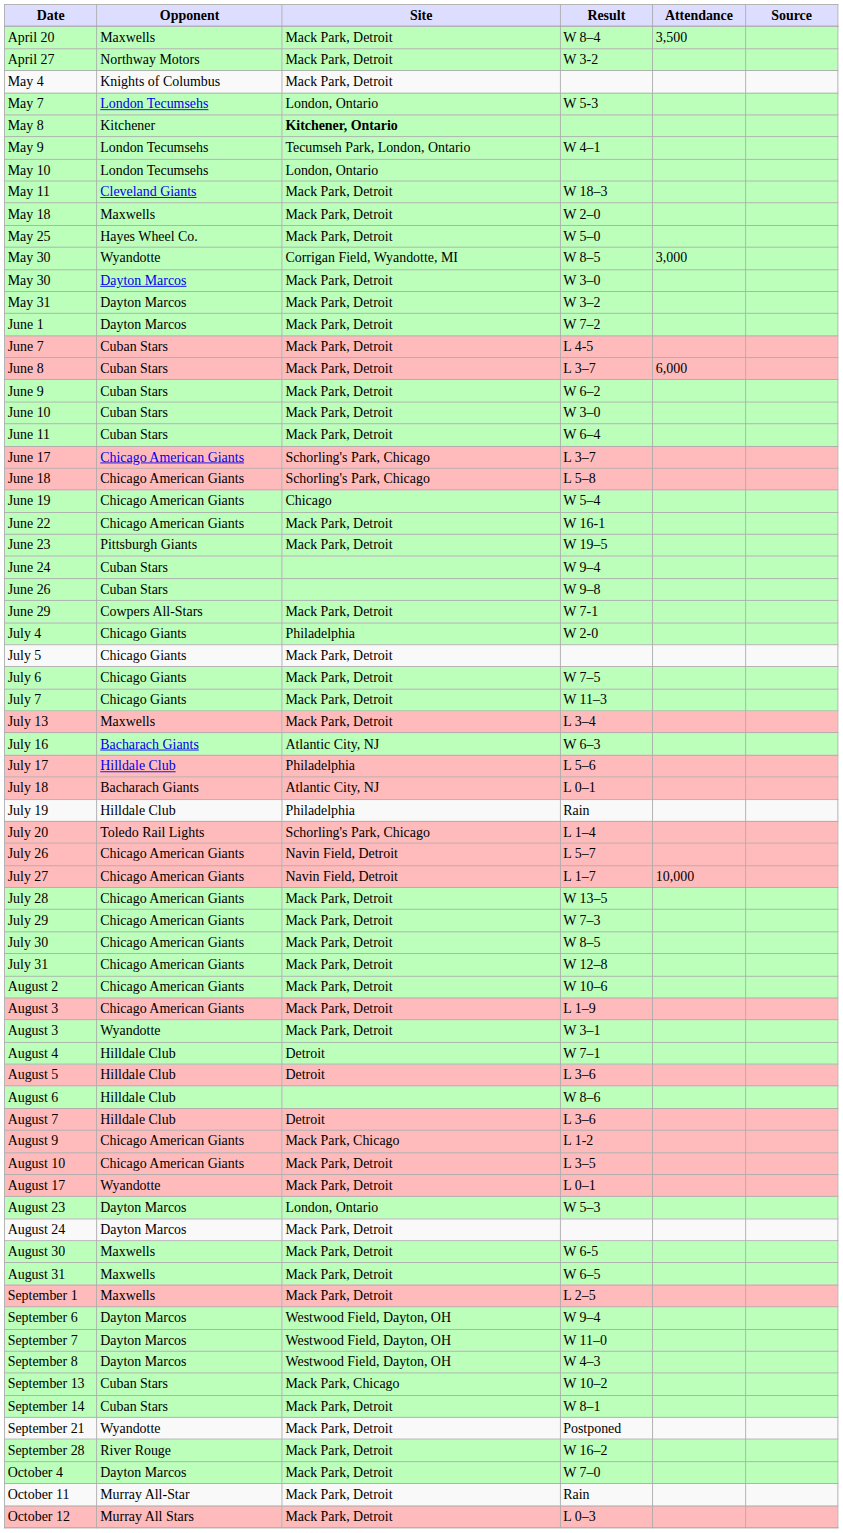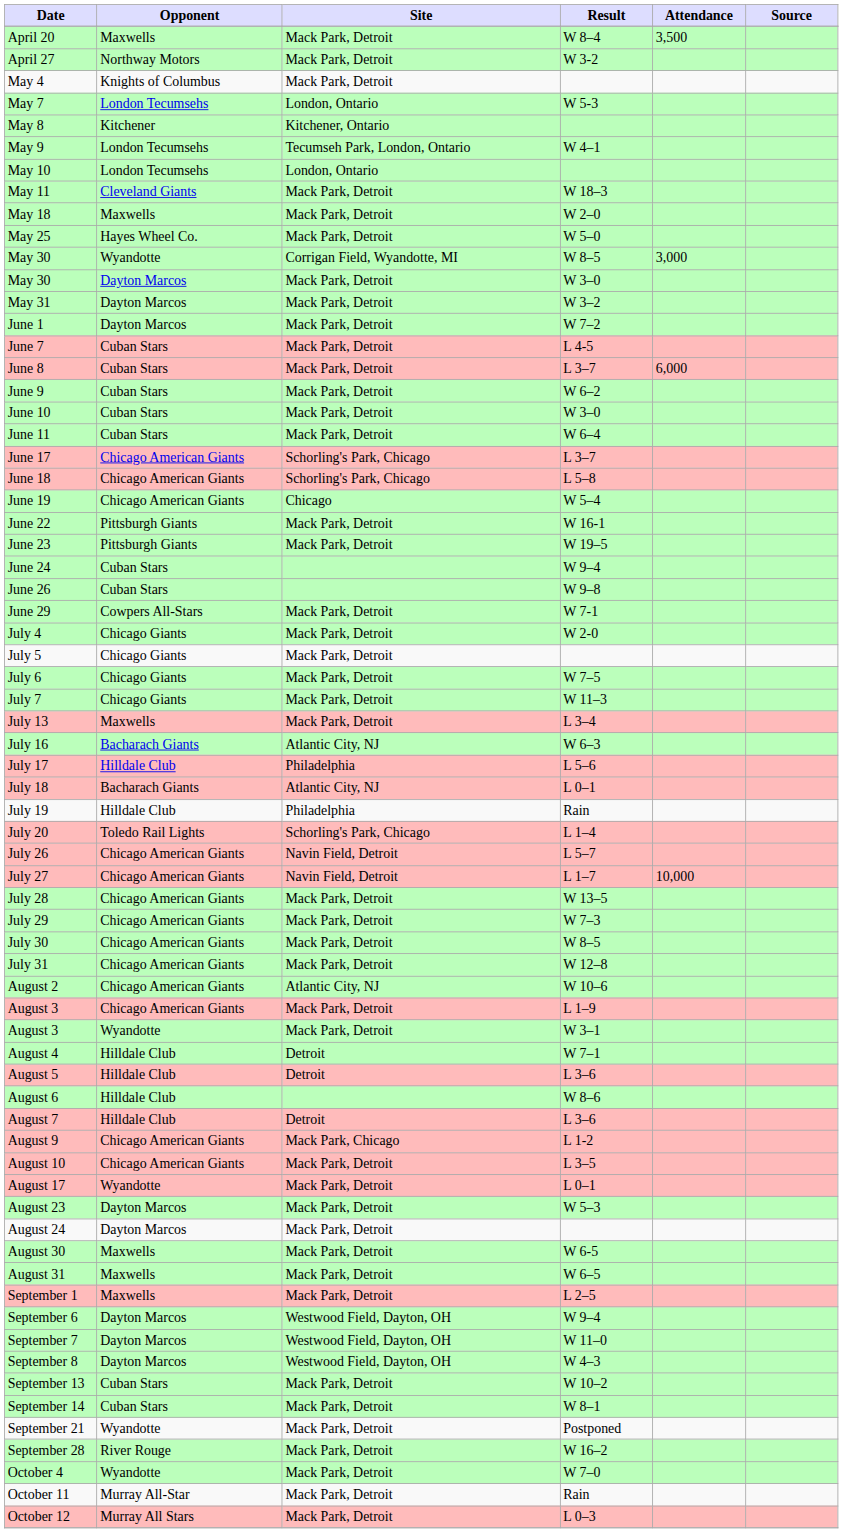 <table class="wikitable sortable">
 <tr>
 <th style="background:#ddf; width:10%;">Date</th>
 <th style="background:#ddf; width:20%;">Opponent</th>
 <th style="background:#ddf; width:30%;">Site</th>
 <th style="background:#ddf; width:10%;">Result</th>
 <th style="background:#ddf; width:10%;">Attendance</th>
 <th style="background:#ddf; width:10%;">Source</th>
 </tr>
 <tr style="text-align:center;">
 </tr>
 <tr bgcolor="bbffbb">
 <td>April 20</td>
 <td>Maxwells</td>
 <td>Mack Park, Detroit</td>
 <td>W 8–4</td>
 <td>3,500</td>
 <td></td>
 </tr>
 <tr bgcolor="bbffbb">
 <td>April 27</td>
 <td>Northway Motors</td>
 <td>Mack Park, Detroit</td>
 <td>W 3-2</td>
 <td></td>
 <td></td>
 </tr>
 <tr>
 <td>May 4</td>
 <td>Knights of Columbus</td>
 <td>Mack Park, Detroit</td>
 <td></td>
 <td></td>
 <td></td>
 </tr>
 <tr bgcolor="bbffbb">
 <td>May 7</td>
 <td><a href='#'>London Tecumsehs</a></td>
 <td>London, Ontario</td>
 <td>W 5-3</td>
 <td></td>
 <td></td>
 </tr>
 <tr bgcolor="bbffbb">
 <td>May 8</td>
 <td>Kitchener</td>
-<td><strong>Kitchener, Ontario</strong></td>
+<td>Kitchener, Ontario</td>
 <td></td>
 <td></td>
 <td></td>
 </tr>
 <tr bgcolor="bbffbb">
 <td>May 9</td>
 <td>London Tecumsehs</td>
 <td>Tecumseh Park, London, Ontario</td>
 <td>W 4–1</td>
 <td></td>
 <td></td>
 </tr>
 <tr bgcolor="bbffbb">
 <td>May 10</td>
 <td>London Tecumsehs</td>
 <td>London, Ontario</td>
 <td></td>
 <td></td>
 <td></td>
 </tr>
 <tr bgcolor="bbffbb">
 <td>May 11</td>
 <td><a href='#'>Cleveland Giants</a></td>
 <td>Mack Park, Detroit</td>
 <td>W 18–3</td>
 <td></td>
 <td></td>
 </tr>
 <tr bgcolor="bbffbb">
 <td>May 18</td>
 <td>Maxwells</td>
 <td>Mack Park, Detroit</td>
 <td>W 2–0</td>
 <td></td>
 <td></td>
 </tr>
 <tr bgcolor="bbffbb">
 <td>May 25</td>
 <td>Hayes Wheel Co.</td>
 <td>Mack Park, Detroit</td>
 <td>W 5–0</td>
 <td></td>
 <td></td>
 </tr>
 <tr bgcolor="bbffbb">
 <td>May 30</td>
 <td>Wyandotte</td>
 <td>Corrigan Field, Wyandotte, MI</td>
 <td>W 8–5</td>
 <td>3,000</td>
 <td></td>
 </tr>
 <tr bgcolor="bbffbb">
 <td>May 30</td>
 <td><a href='#'>Dayton Marcos</a></td>
 <td>Mack Park, Detroit</td>
 <td>W 3–0</td>
 <td></td>
 <td></td>
 </tr>
 <tr bgcolor="bbffbb">
 <td>May 31</td>
 <td>Dayton Marcos</td>
 <td>Mack Park, Detroit</td>
 <td>W 3–2</td>
 <td></td>
 <td></td>
 </tr>
 <tr bgcolor="bbffbb">
 <td>June 1</td>
 <td>Dayton Marcos</td>
 <td>Mack Park, Detroit</td>
 <td>W 7–2</td>
 <td></td>
 <td></td>
 </tr>
 <tr bgcolor="ffbbbb">
 <td>June 7</td>
 <td>Cuban Stars</td>
 <td>Mack Park, Detroit</td>
 <td>L 4-5</td>
 <td></td>
 <td></td>
 </tr>
 <tr bgcolor="ffbbbb">
 <td>June 8</td>
 <td>Cuban Stars</td>
 <td>Mack Park, Detroit</td>
 <td>L 3–7</td>
 <td>6,000</td>
 <td></td>
 </tr>
 <tr bgcolor="bbffbb">
 <td>June 9</td>
 <td>Cuban Stars</td>
 <td>Mack Park, Detroit</td>
 <td>W 6–2</td>
 <td></td>
 <td></td>
 </tr>
 <tr bgcolor="bbffbb">
 <td>June 10</td>
 <td>Cuban Stars</td>
 <td>Mack Park, Detroit</td>
 <td>W 3–0</td>
 <td></td>
 <td></td>
 </tr>
 <tr bgcolor="bbffbb">
 <td>June 11</td>
 <td>Cuban Stars</td>
 <td>Mack Park, Detroit</td>
 <td>W 6–4</td>
 <td></td>
 <td></td>
 </tr>
 <tr bgcolor="ffbbbb">
 <td>June 17</td>
 <td><a href='#'>Chicago American Giants</a></td>
 <td>Schorling's Park, Chicago</td>
 <td>L 3–7</td>
 <td></td>
 <td></td>
 </tr>
 <tr bgcolor="ffbbbb">
 <td>June 18</td>
 <td>Chicago American Giants</td>
 <td>Schorling's Park, Chicago</td>
 <td>L 5–8</td>
 <td></td>
 <td></td>
 </tr>
 <tr bgcolor="bbffbb">
 <td>June 19</td>
 <td>Chicago American Giants</td>
 <td>Chicago</td>
 <td>W 5–4</td>
 <td></td>
 <td></td>
 </tr>
 <tr bgcolor="bbffbb">
 <td>June 22</td>
-<td>Chicago American Giants</td>
+<td>Pittsburgh Giants</td>
 <td>Mack Park, Detroit</td>
 <td>W 16-1</td>
 <td></td>
 <td></td>
 </tr>
 <tr bgcolor="bbffbb">
 <td>June 23</td>
 <td>Pittsburgh Giants</td>
 <td>Mack Park, Detroit</td>
 <td>W 19–5</td>
 <td></td>
 <td></td>
 </tr>
 <tr bgcolor="bbffbb">
 <td>June 24</td>
 <td>Cuban Stars</td>
 <td></td>
 <td>W 9–4</td>
 <td></td>
 <td></td>
 </tr>
 <tr bgcolor="bbffbb">
 <td>June 26</td>
 <td>Cuban Stars</td>
 <td></td>
 <td>W 9–8</td>
 <td></td>
 <td></td>
 </tr>
 <tr bgcolor="bbffbb">
 <td>June 29</td>
 <td>Cowpers All-Stars</td>
 <td>Mack Park, Detroit</td>
 <td>W 7-1</td>
 <td></td>
 <td></td>
 </tr>
 <tr bgcolor="bbffbb">
 <td>July 4</td>
 <td>Chicago Giants</td>
-<td>Philadelphia</td>
+<td>Mack Park, Detroit</td>
 <td>W 2-0</td>
 <td></td>
 <td></td>
 </tr>
 <tr>
 <td>July 5</td>
 <td>Chicago Giants</td>
 <td>Mack Park, Detroit</td>
 <td></td>
 <td></td>
 <td></td>
 </tr>
 <tr bgcolor="bbffbb">
 <td>July 6</td>
 <td>Chicago Giants</td>
 <td>Mack Park, Detroit</td>
 <td>W 7–5</td>
 <td></td>
 <td></td>
 </tr>
 <tr bgcolor="bbffbb">
 <td>July 7</td>
 <td>Chicago Giants</td>
 <td>Mack Park, Detroit</td>
 <td>W 11–3</td>
 <td></td>
 <td></td>
 </tr>
 <tr bgcolor="ffbbbb">
 <td>July 13</td>
 <td>Maxwells</td>
 <td>Mack Park, Detroit</td>
 <td>L 3–4</td>
 <td></td>
 <td></td>
 </tr>
 <tr bgcolor="bbffbb">
 <td>July 16</td>
 <td><a href='#'>Bacharach Giants</a></td>
 <td>Atlantic City, NJ</td>
 <td>W 6–3</td>
 <td></td>
 <td></td>
 </tr>
 <tr bgcolor="ffbbbb">
 <td>July 17</td>
 <td><a href='#'>Hilldale Club</a></td>
 <td>Philadelphia</td>
 <td>L 5–6</td>
 <td></td>
 <td></td>
 </tr>
 <tr bgcolor="ffbbbb">
 <td>July 18</td>
 <td>Bacharach Giants</td>
 <td>Atlantic City, NJ</td>
 <td>L 0–1</td>
 <td></td>
 <td></td>
 </tr>
 <tr>
 <td>July 19</td>
 <td>Hilldale Club</td>
 <td>Philadelphia</td>
 <td>Rain</td>
 <td></td>
 <td></td>
 </tr>
 <tr bgcolor="ffbbbb">
 <td>July 20</td>
 <td>Toledo Rail Lights</td>
 <td>Schorling's Park, Chicago</td>
 <td>L 1–4</td>
 <td></td>
 <td></td>
 </tr>
 <tr bgcolor="ffbbbb">
 <td>July 26</td>
 <td>Chicago American Giants</td>
 <td>Navin Field, Detroit</td>
 <td>L 5–7</td>
 <td></td>
 <td></td>
 </tr>
 <tr bgcolor="ffbbbb">
 <td>July 27</td>
 <td>Chicago American Giants</td>
 <td>Navin Field, Detroit</td>
 <td>L 1–7</td>
 <td>10,000</td>
 <td></td>
 </tr>
 <tr bgcolor="bbffbb">
 <td>July 28</td>
 <td>Chicago American Giants</td>
 <td>Mack Park, Detroit</td>
 <td>W 13–5</td>
 <td></td>
 <td></td>
 </tr>
 <tr bgcolor="bbffbb">
 <td>July 29</td>
 <td>Chicago American Giants</td>
 <td>Mack Park, Detroit</td>
 <td>W 7–3</td>
 <td></td>
 <td></td>
 </tr>
 <tr bgcolor="bbffbb">
 <td>July 30</td>
 <td>Chicago American Giants</td>
 <td>Mack Park, Detroit</td>
 <td>W 8–5</td>
 <td></td>
 <td></td>
 </tr>
 <tr bgcolor="bbffbb">
 <td>July 31</td>
 <td>Chicago American Giants</td>
 <td>Mack Park, Detroit</td>
 <td>W 12–8</td>
 <td></td>
 <td></td>
 </tr>
 <tr bgcolor="bbffbb">
 <td>August 2</td>
 <td>Chicago American Giants</td>
-<td>Mack Park, Detroit</td>
+<td>Atlantic City, NJ</td>
 <td>W 10–6</td>
 <td></td>
 <td></td>
 </tr>
 <tr bgcolor="ffbbbb">
 <td>August 3</td>
 <td>Chicago American Giants</td>
 <td>Mack Park, Detroit</td>
 <td>L 1–9</td>
 <td></td>
 <td></td>
 </tr>
 <tr bgcolor="bbffbb">
 <td>August 3</td>
 <td>Wyandotte</td>
 <td>Mack Park, Detroit</td>
 <td>W 3–1</td>
 <td></td>
 <td></td>
 </tr>
 <tr bgcolor="bbffbb">
 <td>August 4</td>
 <td>Hilldale Club</td>
 <td>Detroit</td>
 <td>W 7–1</td>
 <td></td>
 <td></td>
 </tr>
 <tr bgcolor="ffbbbb">
 <td>August 5</td>
 <td>Hilldale Club</td>
 <td>Detroit</td>
 <td>L 3–6</td>
 <td></td>
 <td></td>
 </tr>
 <tr bgcolor="bbffbb">
 <td>August 6</td>
 <td>Hilldale Club</td>
 <td></td>
 <td>W 8–6</td>
 <td></td>
 <td></td>
 </tr>
 <tr bgcolor="ffbbbb">
 <td>August 7</td>
 <td>Hilldale Club</td>
 <td>Detroit</td>
 <td>L 3–6</td>
 <td></td>
 <td></td>
 </tr>
 <tr bgcolor="ffbbbb">
 <td>August 9</td>
 <td>Chicago American Giants</td>
 <td>Mack Park, Chicago</td>
 <td>L 1-2</td>
 <td></td>
 <td></td>
 </tr>
 <tr bgcolor="ffbbbb">
 <td>August 10</td>
 <td>Chicago American Giants</td>
 <td>Mack Park, Detroit</td>
 <td>L 3–5</td>
 <td></td>
 <td></td>
 </tr>
 <tr bgcolor="ffbbbb">
 <td>August 17</td>
 <td>Wyandotte</td>
 <td>Mack Park, Detroit</td>
 <td>L 0–1</td>
 <td></td>
 <td></td>
 </tr>
 <tr bgcolor="bbffbb">
 <td>August 23</td>
 <td>Dayton Marcos</td>
-<td>London, Ontario</td>
+<td>Mack Park, Detroit</td>
 <td>W 5–3</td>
 <td></td>
 <td></td>
 </tr>
 <tr>
 <td>August 24</td>
 <td>Dayton Marcos</td>
 <td>Mack Park, Detroit</td>
 <td></td>
 <td></td>
 <td></td>
 </tr>
 <tr bgcolor="bbffbb">
 <td>August 30</td>
 <td>Maxwells</td>
 <td>Mack Park, Detroit</td>
 <td>W 6-5</td>
 <td></td>
 <td></td>
 </tr>
 <tr bgcolor="bbffbb">
 <td>August 31</td>
 <td>Maxwells</td>
 <td>Mack Park, Detroit</td>
 <td>W 6–5</td>
 <td></td>
 <td></td>
 </tr>
 <tr bgcolor="ffbbbb">
 <td>September 1</td>
 <td>Maxwells</td>
 <td>Mack Park, Detroit</td>
 <td>L 2–5</td>
 <td></td>
 <td></td>
 </tr>
 <tr bgcolor="bbffbb">
 <td>September 6</td>
 <td>Dayton Marcos</td>
 <td>Westwood Field, Dayton, OH</td>
 <td>W 9–4</td>
 <td></td>
 <td></td>
 </tr>
 <tr bgcolor="bbffbb">
 <td>September 7</td>
 <td>Dayton Marcos</td>
 <td>Westwood Field, Dayton, OH</td>
 <td>W 11–0</td>
 <td></td>
 <td></td>
 </tr>
 <tr bgcolor="bbffbb">
 <td>September 8</td>
 <td>Dayton Marcos</td>
 <td>Westwood Field, Dayton, OH</td>
 <td>W 4–3</td>
 <td></td>
 <td></td>
 </tr>
 <tr bgcolor="bbffbb">
 <td>September 13</td>
 <td>Cuban Stars</td>
-<td>Mack Park, Chicago</td>
+<td>Mack Park, Detroit</td>
 <td>W 10–2</td>
 <td></td>
 <td></td>
 </tr>
 <tr bgcolor="bbffbb">
 <td>September 14</td>
 <td>Cuban Stars</td>
 <td>Mack Park, Detroit</td>
 <td>W 8–1</td>
 <td></td>
 <td></td>
 </tr>
 <tr>
 <td>September 21</td>
 <td>Wyandotte</td>
 <td>Mack Park, Detroit</td>
 <td>Postponed</td>
 <td></td>
 <td></td>
 </tr>
 <tr bgcolor="bbffbb">
 <td>September 28</td>
 <td>River Rouge</td>
 <td>Mack Park, Detroit</td>
 <td>W 16–2</td>
 <td></td>
 <td></td>
 </tr>
 <tr bgcolor="bbffbb">
 <td>October 4</td>
-<td>Dayton Marcos</td>
+<td>Wyandotte</td>
 <td>Mack Park, Detroit</td>
 <td>W 7–0</td>
 <td></td>
 <td></td>
 </tr>
 <tr>
 <td>October 11</td>
 <td>Murray All-Star</td>
 <td>Mack Park, Detroit</td>
 <td>Rain</td>
 <td></td>
 <td></td>
 </tr>
 <tr bgcolor="ffbbbb">
 <td>October 12</td>
 <td>Murray All Stars</td>
 <td>Mack Park, Detroit</td>
 <td>L 0–3</td>
 <td></td>
 <td></td>
 </tr>
 <tr bgcolor="ffbbbb">
 </tr>
 </table>
